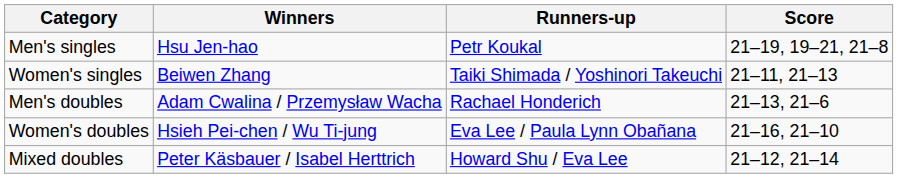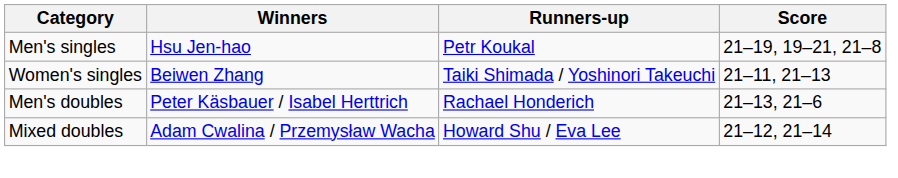 <table class=wikitable style="white-space:nowrap;">
 <tr>
 <th>Category</th>
 <th>Winners</th>
 <th>Runners-up</th>
 <th>Score</th>
 </tr>
 <tr>
 <td>Men's singles</td>
 <td> <a href='#'>Hsu Jen-hao</a></td>
 <td> <a href='#'>Petr Koukal</a></td>
 <td>21–19, 19–21, 21–8</td>
 </tr>
 <tr>
 <td>Women's singles</td>
 <td> <a href='#'>Beiwen Zhang</a></td>
 <td> <a href='#'>Taiki Shimada</a> / <a href='#'>Yoshinori Takeuchi</a></td>
 <td>21–11, 21–13</td>
 </tr>
 <tr>
 <td>Men's doubles</td>
-<td> <a href='#'>Adam Cwalina</a> / <a href='#'>Przemysław Wacha</a></td>
+<td> <a href='#'>Peter Käsbauer</a> / <a href='#'>Isabel Herttrich</a></td>
 <td> <a href='#'>Rachael Honderich</a></td>
 <td>21–13, 21–6</td>
 </tr>
 <tr>
-<td>Women's doubles</td>
-<td> <a href='#'>Hsieh Pei-chen</a> / <a href='#'>Wu Ti-jung</a></td>
-<td> <a href='#'>Eva Lee</a> / <a href='#'>Paula Lynn Obañana</a></td>
-<td>21–16, 21–10</td>
-</tr>
-<tr>
 <td>Mixed doubles</td>
-<td> <a href='#'>Peter Käsbauer</a> / <a href='#'>Isabel Herttrich</a></td>
+<td> <a href='#'>Adam Cwalina</a> / <a href='#'>Przemysław Wacha</a></td>
 <td> <a href='#'>Howard Shu</a> / <a href='#'>Eva Lee</a></td>
 <td>21–12, 21–14</td>
 </tr>
 </table>
